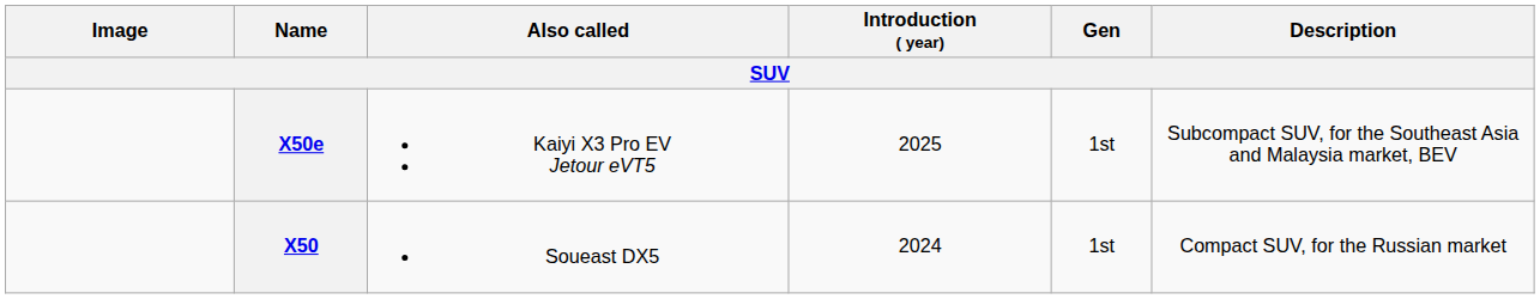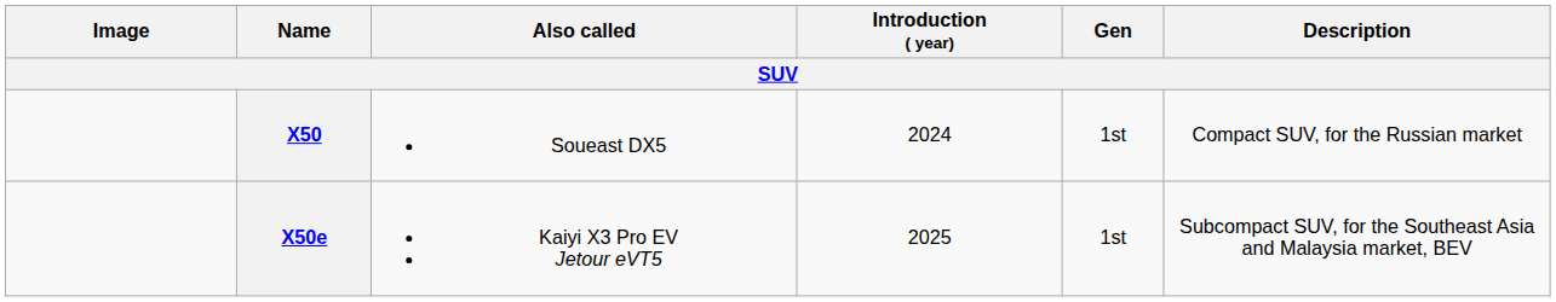 <table class="wikitable sortable" style="text-align: center; width: 100%">
 <tr>
 <th width="15%" class="unsortable">Image</th>
 <th>Name</th>
 <th class="unsortable">Also called</th>
 <th>Introduction<br><small>( year)</small></th>
 <th>Gen</th>
 <th width="25%" class="unsortable">Description</th>
 </tr>
 <tr>
 <th colspan="6"><a href='#'>SUV</a></th>
 </tr>
 <tr>
 <td></td>
+<th><a href='#'>X50</a></th>
+<td><br><ul><li>Soueast DX5</li></ul></td>
+<td>2024</td>
+<td>1st</td>
+<td>Compact SUV, for the Russian market</td>
+</tr>
+<tr>
+<td></td>
 <th><a href='#'>X50e</a></th>
 <td><br><ul><li>Kaiyi X3 Pro EV</li><li><em>Jetour eVT5</em></li></ul></td>
 <td>2025</td>
 <td>1st</td>
 <td>Subcompact SUV, for the Southeast Asia and Malaysia market, BEV</td>
 </tr>
-<tr>
-<td></td>
-<th><a href='#'>X50</a></th>
-<td><br><ul><li>Soueast DX5</li></ul></td>
-<td>2024</td>
-<td>1st</td>
-<td>Compact SUV, for the Russian market</td>
-</tr>
 </table>
